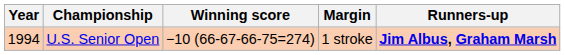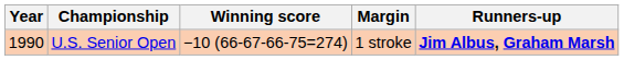 <table class="wikitable">
 <tr>
 <th>Year</th>
 <th>Championship</th>
 <th>Winning score</th>
 <th>Margin</th>
 <th>Runners-up</th>
 </tr>
 <tr style="background:#FBCEB1;">
-<td>1994</td>
+<td>1990</td>
 <td><a href='#'>U.S. Senior Open</a></td>
 <td>−10 (66-67-66-75=274)</td>
 <td>1 stroke</td>
 <td><strong> <a href='#'>Jim Albus</a>,  <a href='#'>Graham Marsh</a></strong></td>
 </tr>
 </table>
